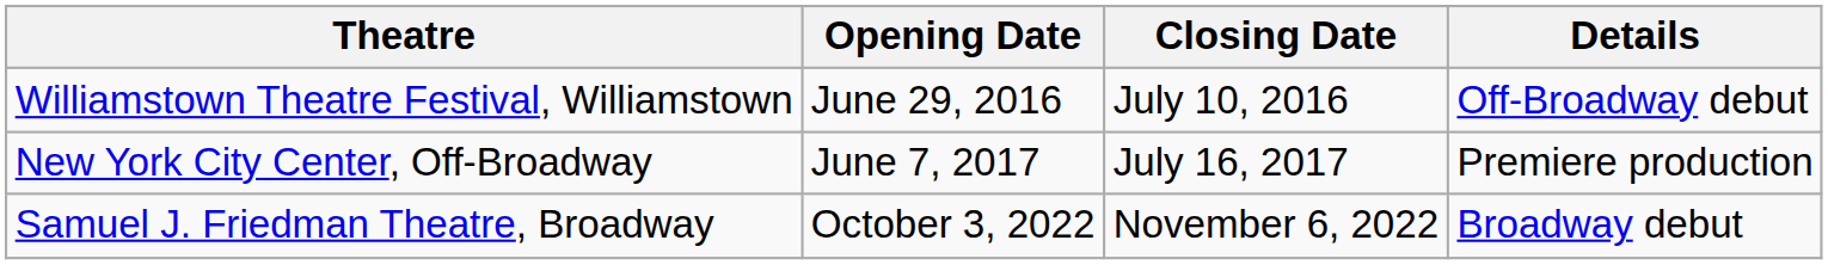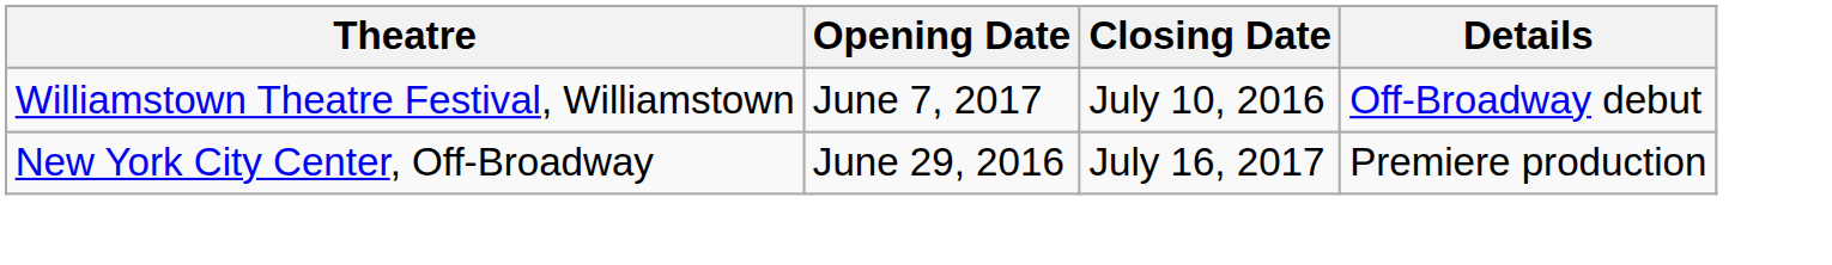 <table class="wikitable">
 <tr>
 <th>Theatre</th>
 <th>Opening Date</th>
 <th>Closing Date</th>
 <th>Details</th>
 </tr>
 <tr>
 <td><a href='#'>Williamstown Theatre Festival</a>, Williamstown</td>
-<td>June 29, 2016</td>
+<td>June 7, 2017</td>
 <td>July 10, 2016</td>
 <td><a href='#'>Off-Broadway</a> debut</td>
 </tr>
 <tr>
 <td><a href='#'>New York City Center</a>, Off-Broadway</td>
-<td>June 7, 2017</td>
+<td>June 29, 2016</td>
 <td>July 16, 2017</td>
 <td>Premiere production</td>
 </tr>
-<tr>
-<td><a href='#'>Samuel J. Friedman Theatre</a>, Broadway</td>
-<td>October 3, 2022</td>
-<td>November 6, 2022</td>
-<td><a href='#'>Broadway</a> debut</td>
-</tr>
 </table>
